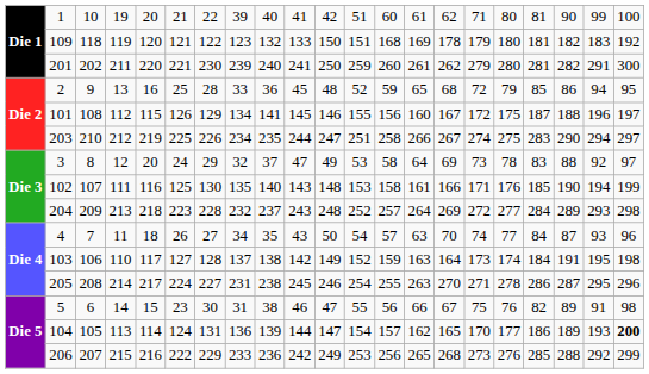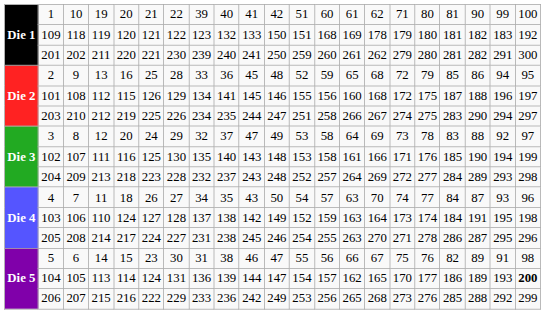 <table class="wikitable" style=text-align:center>
 <tr>
 <th style="background: #000000; color: white;" rowspan=3>Die 1</th>
 <td style="width: 10pt;">1</td>
 <td style="width: 10pt;">10</td>
 <td style="width: 10pt;">19</td>
 <td style="width: 10pt;">20</td>
 <td style="width: 10pt;">21</td>
 <td style="width: 10pt;">22</td>
 <td style="width: 10pt;">39</td>
 <td style="width: 10pt;">40</td>
 <td style="width: 10pt;">41</td>
 <td style="width: 10pt;">42</td>
 <td style="width: 10pt;">51</td>
 <td style="width: 10pt;">60</td>
 <td style="width: 10pt;">61</td>
 <td style="width: 10pt;">62</td>
 <td style="width: 10pt;">71</td>
 <td style="width: 10pt;">80</td>
 <td style="width: 10pt;">81</td>
 <td style="width: 10pt;">90</td>
 <td style="width: 10pt;">99</td>
 <td style="width: 10pt;">100</td>
 </tr>
 <tr>
 <td>109</td>
 <td>118</td>
 <td>119</td>
 <td>120</td>
 <td>121</td>
 <td>122</td>
 <td>123</td>
 <td>132</td>
 <td>133</td>
 <td>150</td>
 <td>151</td>
 <td>168</td>
 <td>169</td>
 <td>178</td>
 <td>179</td>
 <td>180</td>
 <td>181</td>
 <td>182</td>
 <td>183</td>
 <td>192</td>
 </tr>
 <tr>
 <td>201</td>
 <td>202</td>
 <td>211</td>
 <td>220</td>
 <td>221</td>
 <td>230</td>
 <td>239</td>
 <td>240</td>
 <td>241</td>
 <td>250</td>
 <td>259</td>
 <td>260</td>
 <td>261</td>
 <td>262</td>
 <td>279</td>
 <td>280</td>
 <td>281</td>
 <td>282</td>
 <td>291</td>
 <td>300</td>
 </tr>
 <tr>
 <th style="background: #FF2222; color: white;" rowspan=3>Die 2</th>
 <td>2</td>
 <td>9</td>
 <td>13</td>
 <td>16</td>
 <td>25</td>
 <td>28</td>
 <td>33</td>
 <td>36</td>
 <td>45</td>
 <td>48</td>
 <td>52</td>
 <td>59</td>
 <td>65</td>
 <td>68</td>
 <td>72</td>
 <td>79</td>
 <td>85</td>
 <td>86</td>
 <td>94</td>
 <td>95</td>
 </tr>
 <tr>
 <td>101</td>
 <td>108</td>
 <td>112</td>
 <td>115</td>
 <td>126</td>
 <td>129</td>
 <td>134</td>
 <td>141</td>
 <td>145</td>
 <td>146</td>
 <td>155</td>
 <td>156</td>
 <td>160</td>
-<td>167</td>
+<td>168</td>
 <td>172</td>
 <td>175</td>
 <td>187</td>
 <td>188</td>
 <td>196</td>
 <td>197</td>
 </tr>
 <tr>
 <td>203</td>
 <td>210</td>
 <td>212</td>
 <td>219</td>
 <td>225</td>
 <td>226</td>
 <td>234</td>
 <td>235</td>
 <td>244</td>
 <td>247</td>
 <td>251</td>
 <td>258</td>
 <td>266</td>
 <td>267</td>
 <td>274</td>
 <td>275</td>
 <td>283</td>
 <td>290</td>
 <td>294</td>
 <td>297</td>
 </tr>
 <tr>
 <th style="background: #22AA22; color: white;" rowspan=3>Die 3</th>
 <td>3</td>
 <td>8</td>
 <td>12</td>
 <td>20</td>
 <td>24</td>
 <td>29</td>
 <td>32</td>
 <td>37</td>
 <td>47</td>
 <td>49</td>
 <td>53</td>
 <td>58</td>
 <td>64</td>
 <td>69</td>
 <td>73</td>
 <td>78</td>
 <td>83</td>
 <td>88</td>
 <td>92</td>
 <td>97</td>
 </tr>
 <tr>
 <td>102</td>
 <td>107</td>
 <td>111</td>
 <td>116</td>
 <td>125</td>
 <td>130</td>
 <td>135</td>
 <td>140</td>
 <td>143</td>
 <td>148</td>
 <td>153</td>
 <td>158</td>
 <td>161</td>
 <td>166</td>
 <td>171</td>
 <td>176</td>
 <td>185</td>
 <td>190</td>
 <td>194</td>
 <td>199</td>
 </tr>
 <tr>
 <td>204</td>
 <td>209</td>
 <td>213</td>
 <td>218</td>
 <td>223</td>
 <td>228</td>
 <td>232</td>
 <td>237</td>
 <td>243</td>
 <td>248</td>
 <td>252</td>
 <td>257</td>
 <td>264</td>
 <td>269</td>
 <td>272</td>
 <td>277</td>
 <td>284</td>
 <td>289</td>
 <td>293</td>
 <td>298</td>
 </tr>
 <tr>
 <th style="background: #5555FF; color: white;" rowspan=3>Die 4</th>
 <td>4</td>
 <td>7</td>
 <td>11</td>
 <td>18</td>
 <td>26</td>
 <td>27</td>
 <td>34</td>
 <td>35</td>
 <td>43</td>
 <td>50</td>
 <td>54</td>
 <td>57</td>
 <td>63</td>
 <td>70</td>
 <td>74</td>
 <td>77</td>
 <td>84</td>
 <td>87</td>
 <td>93</td>
 <td>96</td>
 </tr>
 <tr>
 <td>103</td>
 <td>106</td>
 <td>110</td>
-<td>117</td>
+<td>124</td>
 <td>127</td>
 <td>128</td>
 <td>137</td>
 <td>138</td>
 <td>142</td>
 <td>149</td>
 <td>152</td>
 <td>159</td>
 <td>163</td>
 <td>164</td>
 <td>173</td>
 <td>174</td>
 <td>184</td>
 <td>191</td>
 <td>195</td>
 <td>198</td>
 </tr>
 <tr>
 <td>205</td>
 <td>208</td>
 <td>214</td>
 <td>217</td>
 <td>224</td>
 <td>227</td>
 <td>231</td>
 <td>238</td>
 <td>245</td>
 <td>246</td>
 <td>254</td>
 <td>255</td>
 <td>263</td>
 <td>270</td>
 <td>271</td>
 <td>278</td>
 <td>286</td>
 <td>287</td>
 <td>295</td>
 <td>296</td>
 </tr>
 <tr>
 <th style="background: #8000AA; color: white;" rowspan=3>Die 5</th>
 <td>5</td>
 <td>6</td>
 <td>14</td>
 <td>15</td>
 <td>23</td>
 <td>30</td>
 <td>31</td>
 <td>38</td>
 <td>46</td>
 <td>47</td>
 <td>55</td>
 <td>56</td>
 <td>66</td>
 <td>67</td>
 <td>75</td>
 <td>76</td>
 <td>82</td>
 <td>89</td>
 <td>91</td>
 <td>98</td>
 </tr>
 <tr>
 <td>104</td>
 <td>105</td>
 <td>113</td>
 <td>114</td>
 <td>124</td>
 <td>131</td>
 <td>136</td>
 <td>139</td>
 <td>144</td>
 <td>147</td>
 <td>154</td>
 <td>157</td>
 <td>162</td>
 <td>165</td>
 <td>170</td>
 <td>177</td>
 <td>186</td>
 <td>189</td>
 <td>193</td>
 <td><strong>200</strong></td>
 </tr>
 <tr>
 <td>206</td>
 <td>207</td>
 <td>215</td>
 <td>216</td>
 <td>222</td>
 <td>229</td>
 <td>233</td>
 <td>236</td>
 <td>242</td>
 <td>249</td>
 <td>253</td>
 <td>256</td>
 <td>265</td>
 <td>268</td>
 <td>273</td>
 <td>276</td>
 <td>285</td>
 <td>288</td>
 <td>292</td>
 <td>299</td>
 </tr>
 </table>
